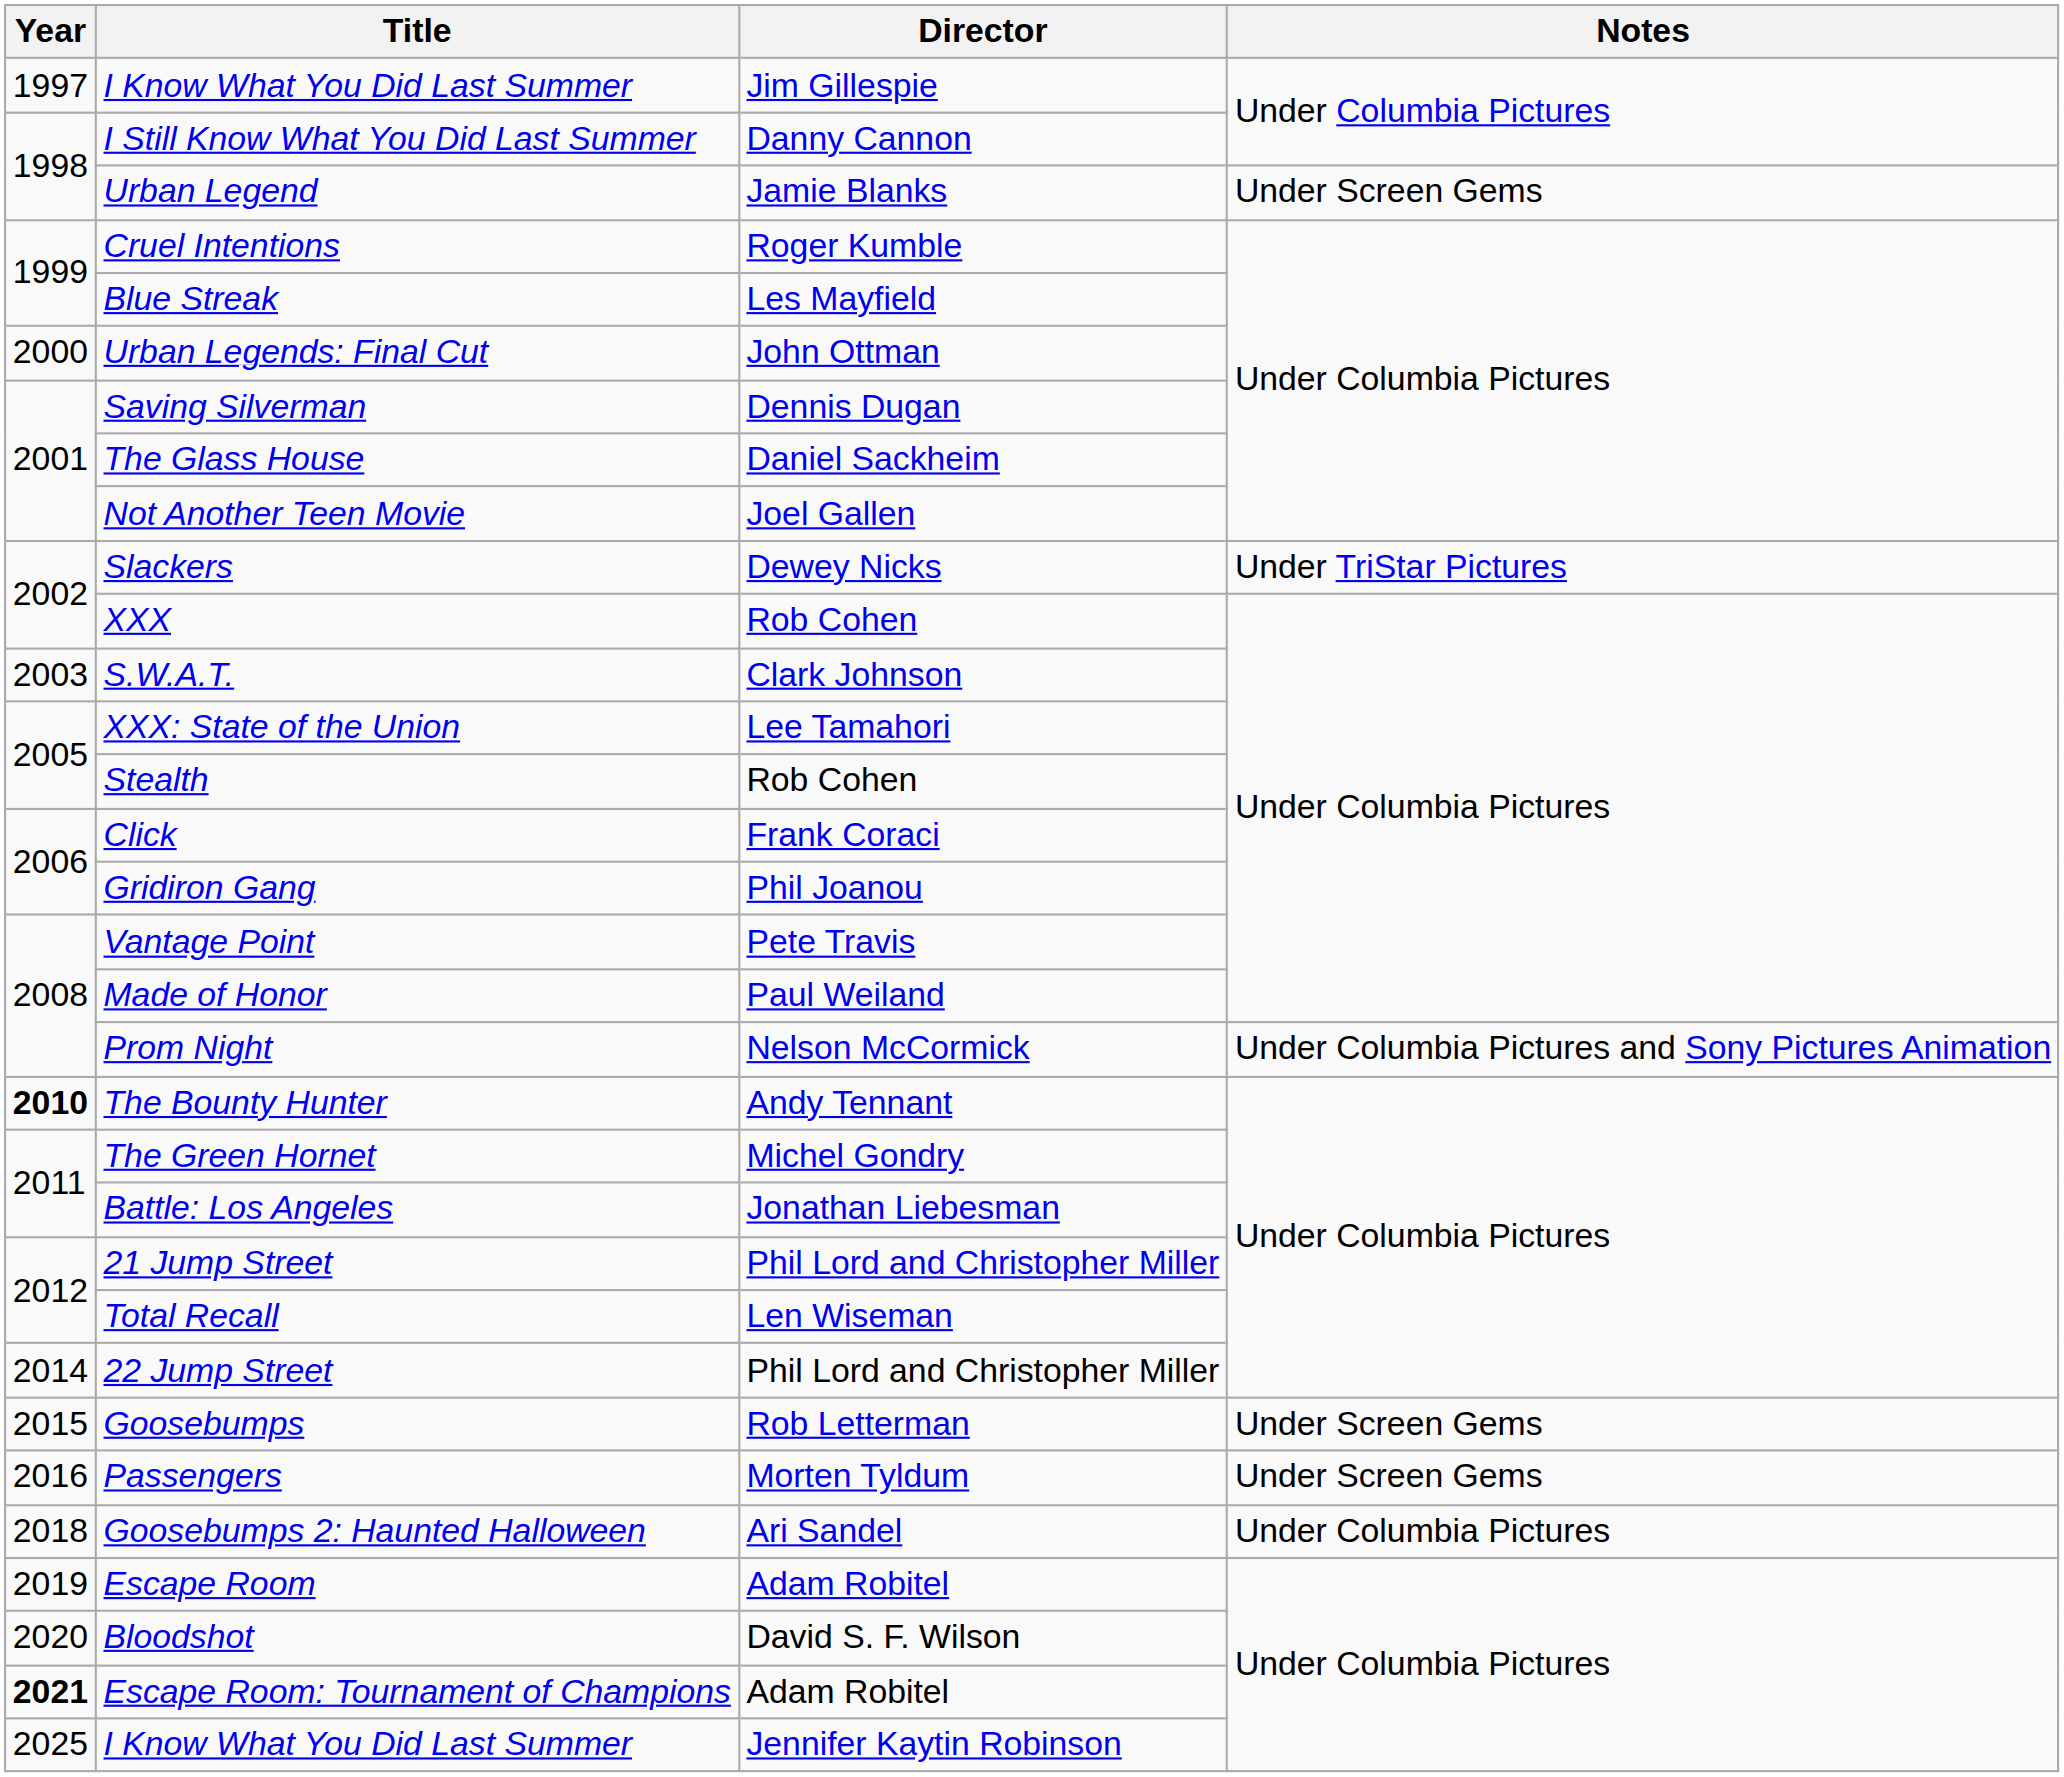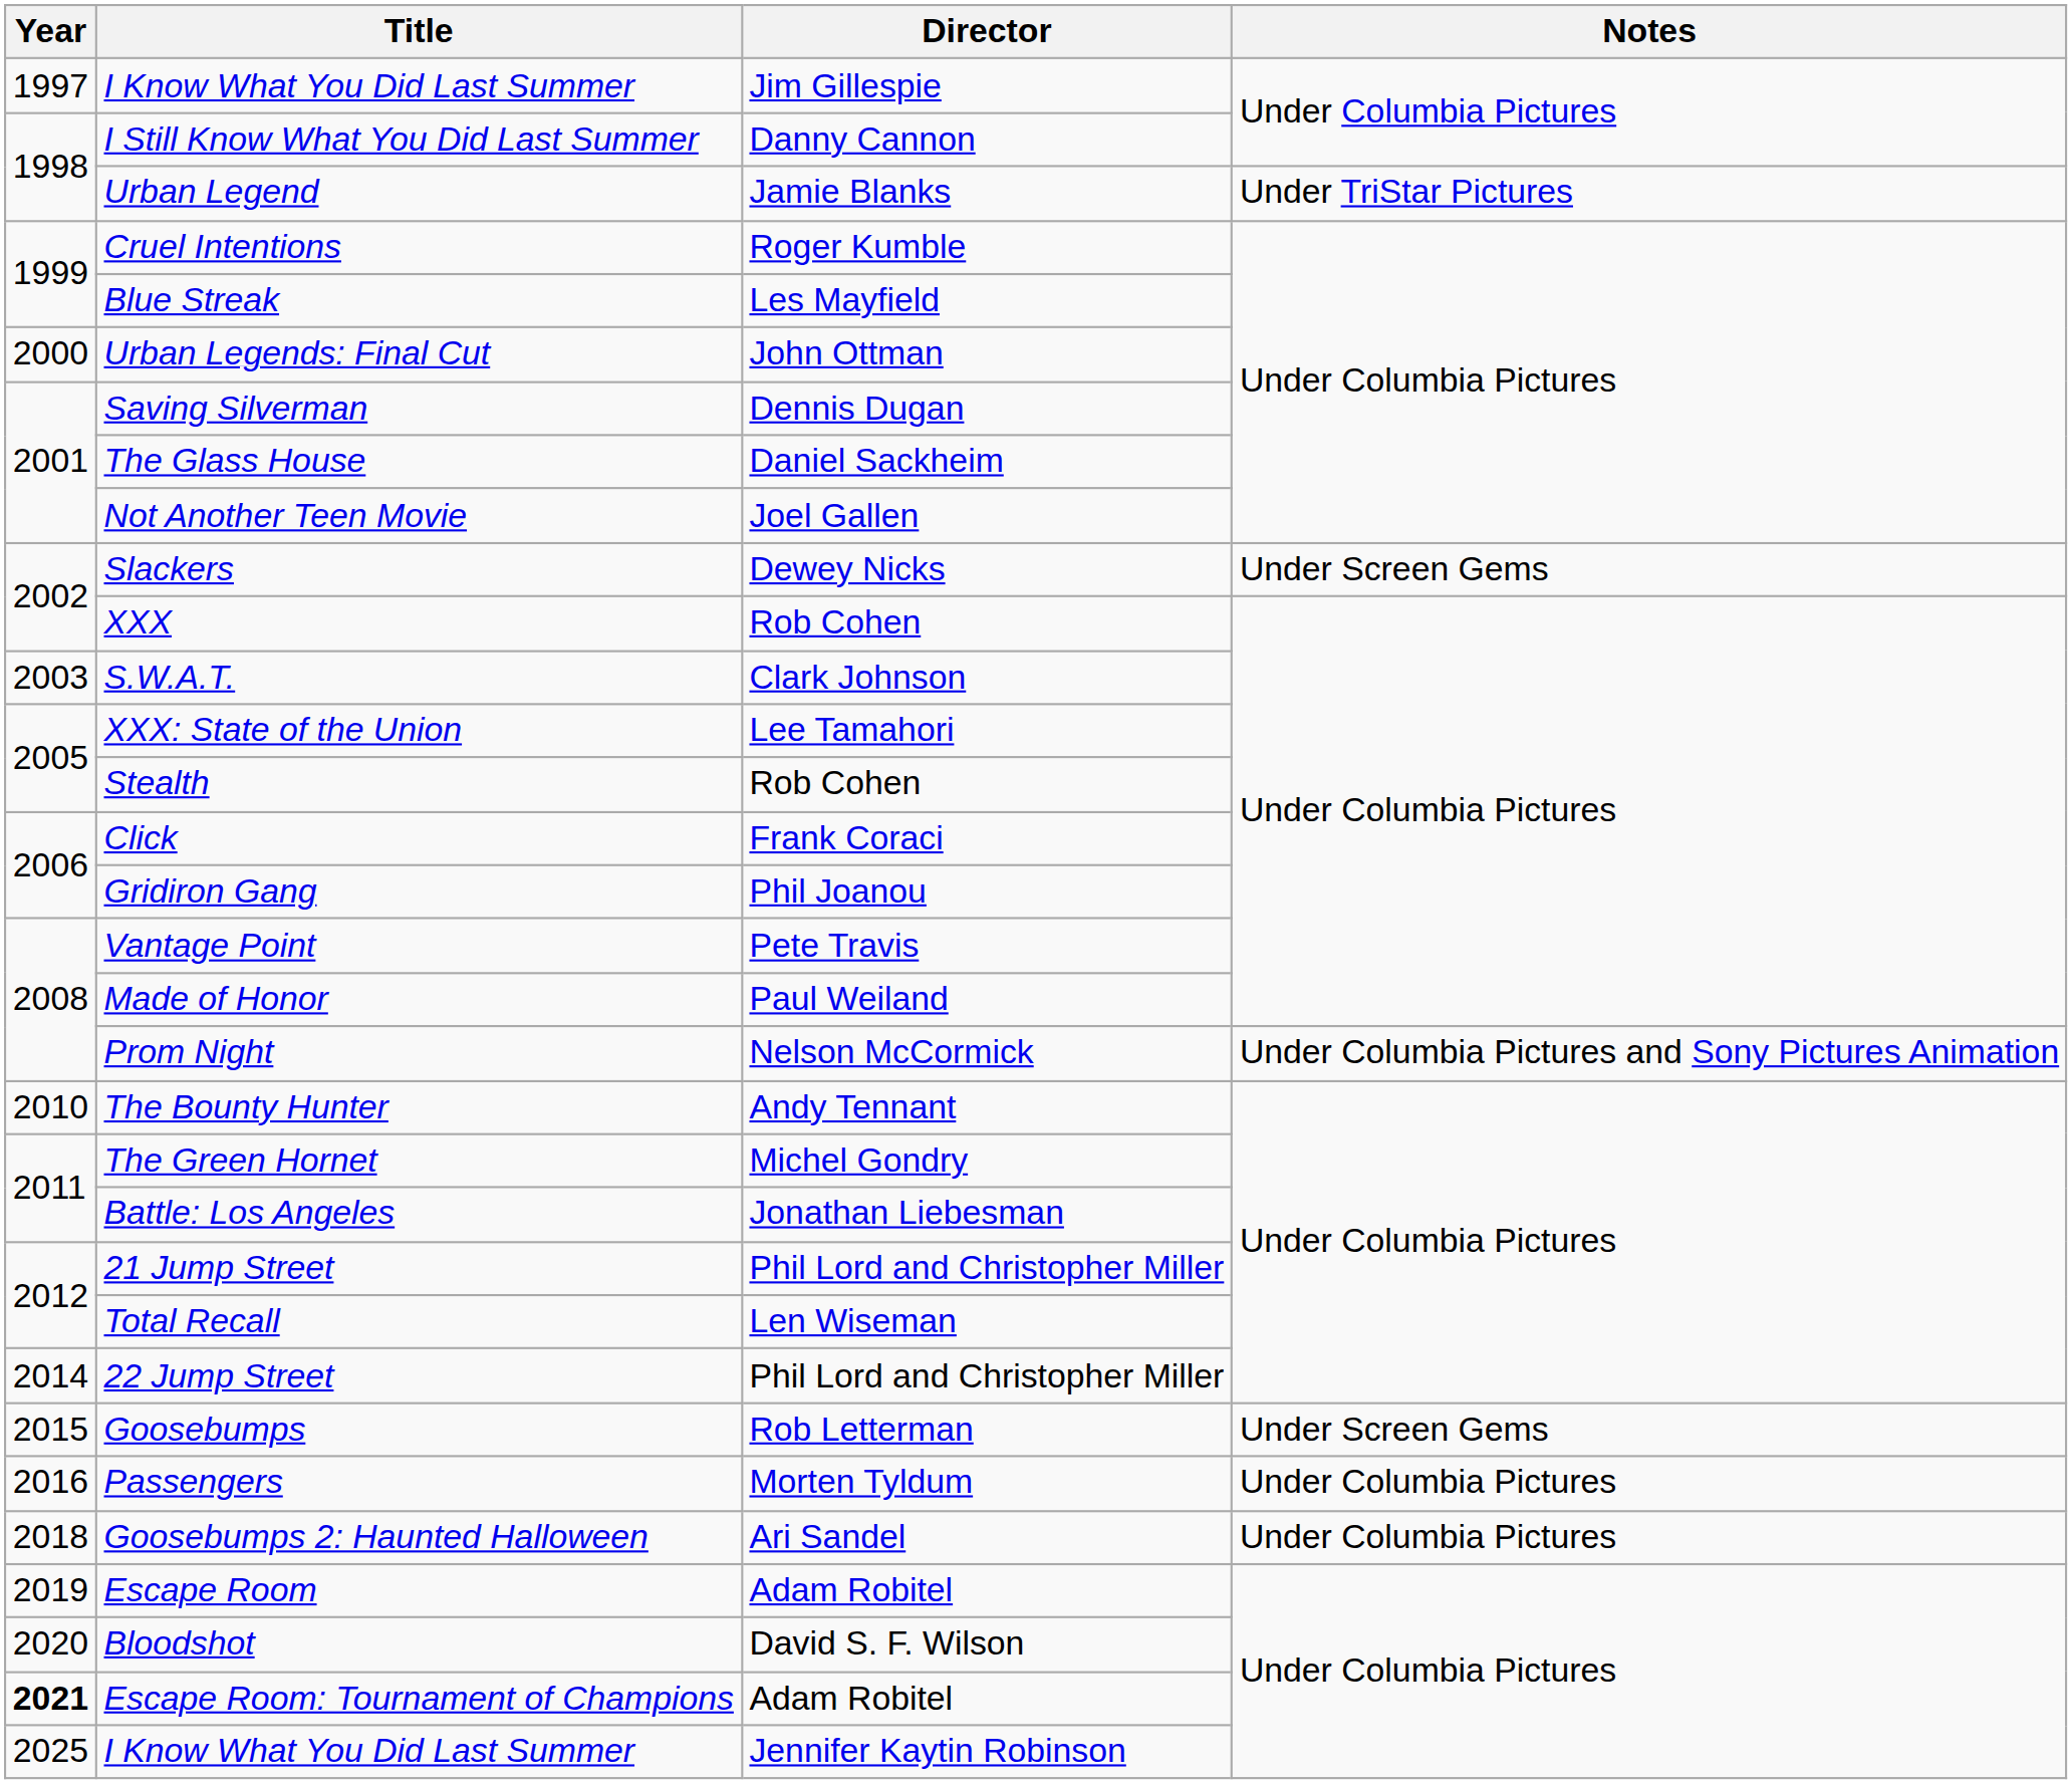 <table class="wikitable">
 <tr>
 <th>Year</th>
 <th>Title</th>
 <th>Director</th>
 <th>Notes</th>
 </tr>
 <tr>
 <td>1997</td>
 <td><em><a href='#'>I Know What You Did Last Summer</a></em></td>
 <td><a href='#'>Jim Gillespie</a></td>
 <td rowspan=2>Under <a href='#'>Columbia Pictures</a></td>
 </tr>
 <tr>
 <td rowspan=2>1998</td>
 <td><em><a href='#'>I Still Know What You Did Last Summer</a></em></td>
 <td><a href='#'>Danny Cannon</a></td>
 </tr>
 <tr>
 <td><em><a href='#'>Urban Legend</a></em></td>
 <td><a href='#'>Jamie Blanks</a></td>
-<td>Under Screen Gems</td>
+<td>Under <a href='#'>TriStar Pictures</a></td>
 </tr>
 <tr>
 <td rowspan=2>1999</td>
 <td><em><a href='#'>Cruel Intentions</a></em></td>
 <td><a href='#'>Roger Kumble</a></td>
 <td rowspan=6>Under Columbia Pictures</td>
 </tr>
 <tr>
 <td><em><a href='#'>Blue Streak</a></em></td>
 <td><a href='#'>Les Mayfield</a></td>
 </tr>
 <tr>
 <td>2000</td>
 <td><em><a href='#'>Urban Legends: Final Cut</a></em></td>
 <td><a href='#'>John Ottman</a></td>
 </tr>
 <tr>
 <td rowspan=3>2001</td>
 <td><em><a href='#'>Saving Silverman</a></em></td>
 <td><a href='#'>Dennis Dugan</a></td>
 </tr>
 <tr>
 <td><em><a href='#'>The Glass House</a></em></td>
 <td><a href='#'>Daniel Sackheim</a></td>
 </tr>
 <tr>
 <td><em><a href='#'>Not Another Teen Movie</a></em></td>
 <td><a href='#'>Joel Gallen</a></td>
 </tr>
 <tr>
 <td rowspan=2>2002</td>
 <td><em><a href='#'>Slackers</a></em></td>
 <td><a href='#'>Dewey Nicks</a></td>
-<td>Under <a href='#'>TriStar Pictures</a></td>
+<td>Under Screen Gems</td>
 </tr>
 <tr>
 <td><em><a href='#'>XXX</a></em></td>
 <td><a href='#'>Rob Cohen</a></td>
 <td rowspan=8>Under Columbia Pictures</td>
 </tr>
 <tr>
 <td>2003</td>
 <td><em><a href='#'>S.W.A.T.</a></em></td>
 <td><a href='#'>Clark Johnson</a></td>
 </tr>
 <tr>
 <td rowspan=2>2005</td>
 <td><em><a href='#'>XXX: State of the Union</a></em></td>
 <td><a href='#'>Lee Tamahori</a></td>
 </tr>
 <tr>
 <td><em><a href='#'>Stealth</a></em></td>
 <td>Rob Cohen</td>
 </tr>
 <tr>
 <td rowspan=2>2006</td>
 <td><em><a href='#'>Click</a></em></td>
 <td><a href='#'>Frank Coraci</a></td>
 </tr>
 <tr>
 <td><em><a href='#'>Gridiron Gang</a></em></td>
 <td><a href='#'>Phil Joanou</a></td>
 </tr>
 <tr>
 <td rowspan=3>2008</td>
 <td><em><a href='#'>Vantage Point</a></em></td>
 <td><a href='#'>Pete Travis</a></td>
 </tr>
 <tr>
 <td><em><a href='#'>Made of Honor</a></em></td>
 <td><a href='#'>Paul Weiland</a></td>
 </tr>
 <tr>
 <td><em><a href='#'>Prom Night</a></em></td>
 <td><a href='#'>Nelson McCormick</a></td>
 <td>Under Columbia Pictures and <a href='#'>Sony Pictures Animation</a></td>
 </tr>
 <tr>
-<td><strong>2010</strong></td>
+<td>2010</td>
 <td><em><a href='#'>The Bounty Hunter</a></em></td>
 <td><a href='#'>Andy Tennant</a></td>
 <td rowspan=6>Under Columbia Pictures</td>
 </tr>
 <tr>
 <td rowspan=2>2011</td>
 <td><em><a href='#'>The Green Hornet</a></em></td>
 <td><a href='#'>Michel Gondry</a></td>
 </tr>
 <tr>
 <td><em><a href='#'>Battle: Los Angeles</a></em></td>
 <td><a href='#'>Jonathan Liebesman</a></td>
 </tr>
 <tr>
 <td rowspan=2>2012</td>
 <td><em><a href='#'>21 Jump Street</a></em></td>
 <td><a href='#'>Phil Lord and Christopher Miller</a></td>
 </tr>
 <tr>
 <td><em><a href='#'>Total Recall</a></em></td>
 <td><a href='#'>Len Wiseman</a></td>
 </tr>
 <tr>
 <td>2014</td>
 <td><em><a href='#'>22 Jump Street</a></em></td>
 <td>Phil Lord and Christopher Miller</td>
 </tr>
 <tr>
 <td>2015</td>
 <td><em><a href='#'>Goosebumps</a></em></td>
 <td><a href='#'>Rob Letterman</a></td>
 <td>Under Screen Gems</td>
 </tr>
 <tr>
 <td>2016</td>
 <td><em><a href='#'>Passengers</a></em></td>
 <td><a href='#'>Morten Tyldum</a></td>
-<td>Under Screen Gems</td>
+<td>Under Columbia Pictures</td>
 </tr>
 <tr>
 <td>2018</td>
 <td><em><a href='#'>Goosebumps 2: Haunted Halloween</a></em></td>
 <td><a href='#'>Ari Sandel</a></td>
 <td>Under Columbia Pictures</td>
 </tr>
 <tr>
 <td>2019</td>
 <td><em><a href='#'>Escape Room</a></em></td>
 <td><a href='#'>Adam Robitel</a></td>
 <td rowspan=4>Under Columbia Pictures</td>
 </tr>
 <tr>
 <td>2020</td>
 <td><em><a href='#'>Bloodshot</a></em></td>
 <td>David S. F. Wilson</td>
 </tr>
 <tr>
 <td><strong>2021</strong></td>
 <td><em><a href='#'>Escape Room: Tournament of Champions</a></em></td>
 <td>Adam Robitel</td>
 </tr>
 <tr>
 <td>2025</td>
 <td><em><a href='#'>I Know What You Did Last Summer</a></em></td>
 <td><a href='#'>Jennifer Kaytin Robinson</a></td>
 </tr>
 </table>
